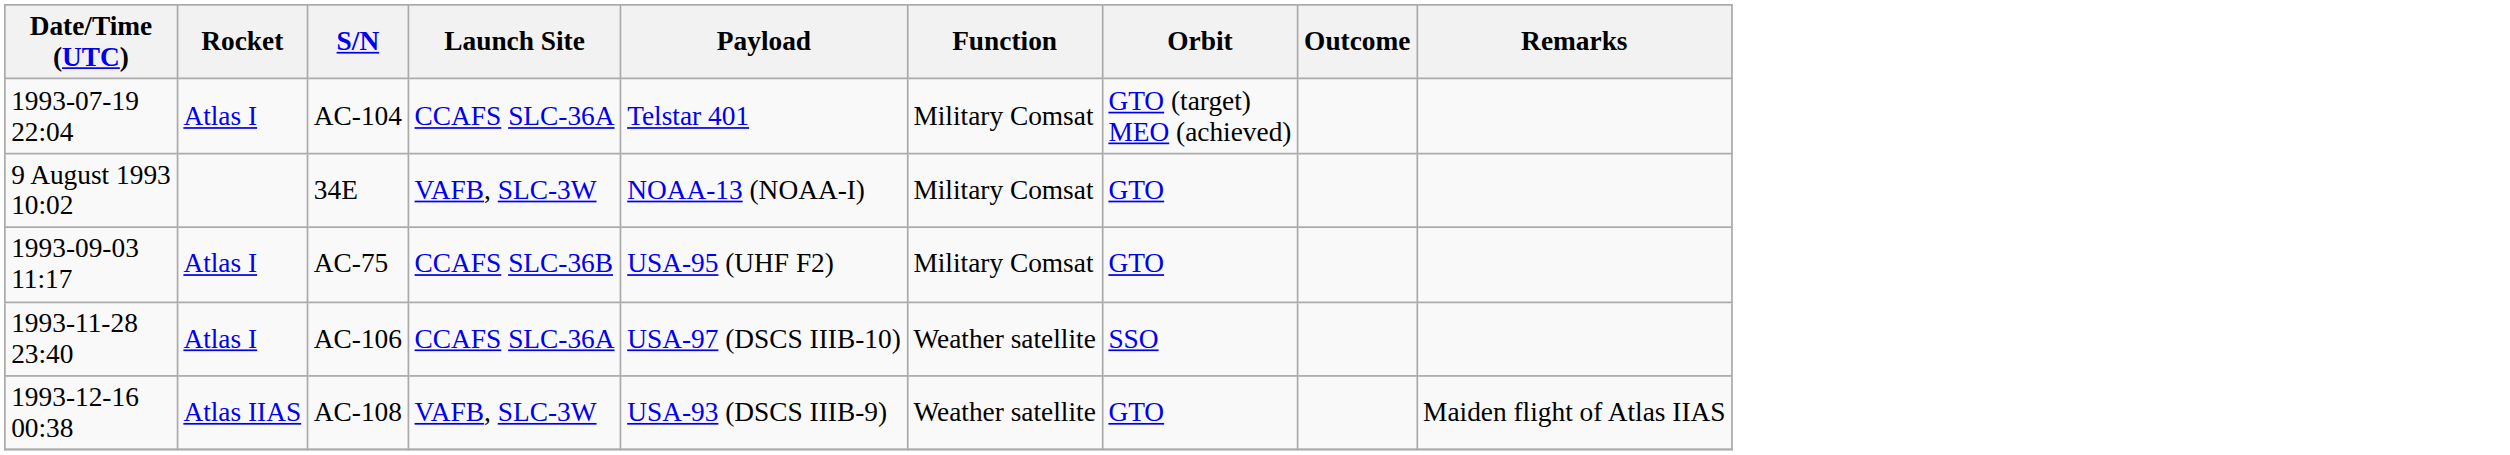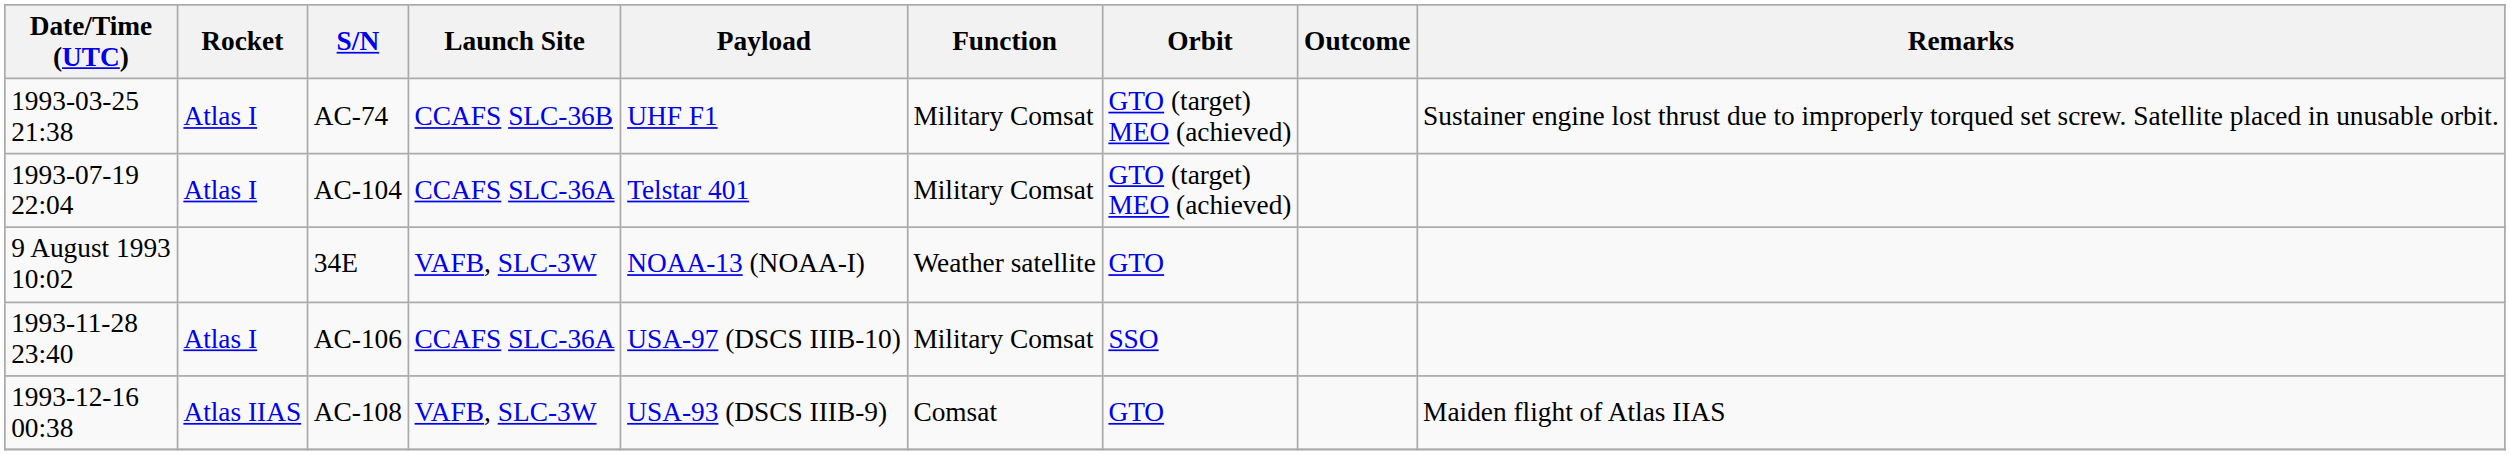 <table class="wikitable" style="margin: 1em 1em 1em 0";>
 <tr>
 <th>Date/Time<br>(<a href='#'>UTC</a>)</th>
 <th>Rocket</th>
 <th><a href='#'>S/N</a></th>
 <th>Launch Site</th>
 <th>Payload</th>
 <th>Function</th>
 <th>Orbit</th>
 <th>Outcome</th>
 <th>Remarks</th>
+</tr>
+<tr>
+<td>1993-03-25<br>21:38</td>
+<td><a href='#'>Atlas I</a></td>
+<td>AC-74</td>
+<td><a href='#'>CCAFS</a> <a href='#'>SLC-36B</a></td>
+<td><a href='#'>UHF F1</a></td>
+<td>Military Comsat</td>
+<td><a href='#'>GTO</a> (target)<br><a href='#'>MEO</a> (achieved)</td>
+<td></td>
+<td>Sustainer engine lost thrust due to improperly torqued set screw. Satellite placed in unusable orbit.</td>
 </tr>
 <tr>
 <td>1993-07-19<br>22:04</td>
 <td><a href='#'>Atlas I</a></td>
 <td>AC-104</td>
 <td><a href='#'>CCAFS</a> <a href='#'>SLC-36A</a></td>
 <td><a href='#'>Telstar 401</a></td>
 <td>Military Comsat</td>
 <td><a href='#'>GTO</a> (target)<br><a href='#'>MEO</a> (achieved)</td>
 <td></td>
 <td></td>
 </tr>
 <tr>
 <td>9 August 1993<br>10:02</td>
 <td></td>
 <td>34E</td>
 <td><a href='#'>VAFB</a>, <a href='#'>SLC-3W</a></td>
 <td><a href='#'>NOAA-13</a> (NOAA-I)</td>
-<td>Military Comsat</td>
-<td><a href='#'>GTO</a></td>
-<td></td>
-<td></td>
-</tr>
-<tr>
-<td>1993-09-03<br>11:17</td>
-<td><a href='#'>Atlas I</a></td>
-<td>AC-75</td>
-<td><a href='#'>CCAFS</a> <a href='#'>SLC-36B</a></td>
-<td><a href='#'>USA-95</a> (UHF F2)</td>
-<td>Military Comsat</td>
+<td>Weather satellite</td>
 <td><a href='#'>GTO</a></td>
 <td></td>
 <td></td>
 </tr>
 <tr>
 <td>1993-11-28<br>23:40</td>
 <td><a href='#'>Atlas I</a></td>
 <td>AC-106</td>
 <td><a href='#'>CCAFS</a> <a href='#'>SLC-36A</a></td>
 <td><a href='#'>USA-97</a> (DSCS IIIB-10)</td>
-<td>Weather satellite</td>
+<td>Military Comsat</td>
 <td><a href='#'>SSO</a></td>
 <td></td>
 <td></td>
 </tr>
 <tr>
 <td>1993-12-16<br>00:38</td>
 <td><a href='#'>Atlas IIAS</a></td>
 <td>AC-108</td>
 <td><a href='#'>VAFB</a>, <a href='#'>SLC-3W</a></td>
 <td><a href='#'>USA-93</a> (DSCS IIIB-9)</td>
-<td>Weather satellite</td>
+<td>Comsat</td>
 <td><a href='#'>GTO</a></td>
 <td></td>
 <td>Maiden flight of Atlas IIAS</td>
 </tr>
 <tr>
 </tr>
 </table>
